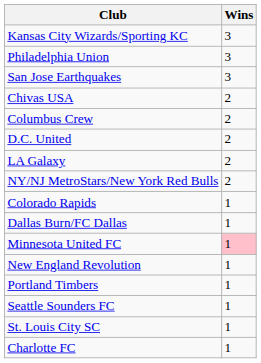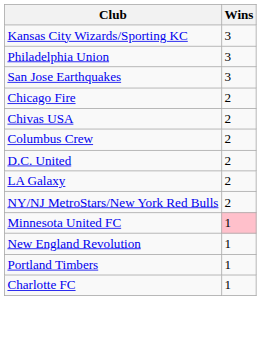 <table class="wikitable sortable">
 <tr>
 <th>Club</th>
 <th>Wins</th>
 </tr>
 <tr>
 <td><a href='#'>Kansas City Wizards/Sporting KC</a></td>
 <td>3</td>
 </tr>
 <tr>
 <td><a href='#'>Philadelphia Union</a></td>
 <td>3</td>
 </tr>
 <tr>
 <td><a href='#'>San Jose Earthquakes</a></td>
 <td>3</td>
+</tr>
+<tr>
+<td><a href='#'>Chicago Fire</a></td>
+<td>2</td>
 </tr>
 <tr>
 <td><a href='#'>Chivas USA</a></td>
 <td>2</td>
 </tr>
 <tr>
 <td><a href='#'>Columbus Crew</a></td>
 <td>2</td>
 </tr>
 <tr>
 <td><a href='#'>D.C. United</a></td>
 <td>2</td>
 </tr>
 <tr>
 <td><a href='#'>LA Galaxy</a></td>
 <td>2</td>
 </tr>
 <tr>
 <td><a href='#'>NY/NJ MetroStars/New York Red Bulls</a></td>
 <td>2</td>
 </tr>
 <tr>
-<td><a href='#'>Colorado Rapids</a></td>
-<td>1</td>
-</tr>
-<tr>
-<td><a href='#'>Dallas Burn/FC Dallas</a></td>
-<td>1</td>
-</tr>
-<tr>
 <td><a href='#'>Minnesota United FC</a></td>
 <td style="background: pink;">1</td>
 </tr>
 <tr>
 <td><a href='#'>New England Revolution</a></td>
 <td>1</td>
 </tr>
 <tr>
 <td><a href='#'>Portland Timbers</a></td>
 <td>1</td>
 </tr>
 <tr>
-<td><a href='#'>Seattle Sounders FC</a></td>
-<td>1</td>
-</tr>
-<tr>
-<td><a href='#'>St. Louis City SC</a></td>
-<td>1</td>
-</tr>
-<tr>
 <td><a href='#'>Charlotte FC</a></td>
 <td>1</td>
 </tr>
 </table>
